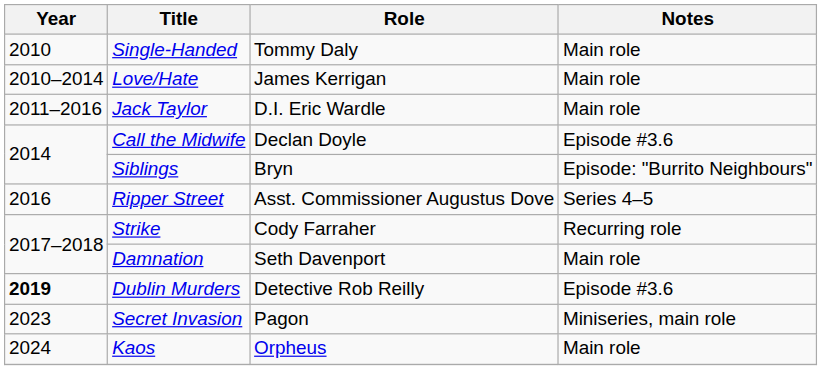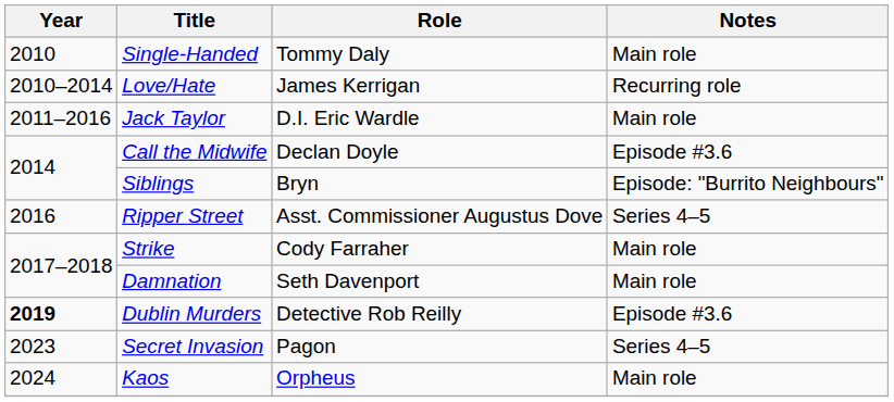 <table class = "wikitable sortable">
 <tr>
 <th>Year</th>
 <th>Title</th>
 <th>Role</th>
 <th class = "unsortable">Notes</th>
 </tr>
 <tr>
 <td>2010</td>
 <td><em><a href='#'>Single-Handed</a></em></td>
 <td>Tommy Daly</td>
 <td>Main role</td>
 </tr>
 <tr>
 <td>2010–2014</td>
 <td><em><a href='#'>Love/Hate</a></em></td>
 <td>James Kerrigan</td>
-<td>Main role</td>
+<td>Recurring role</td>
 </tr>
 <tr>
 <td>2011–2016</td>
 <td><em><a href='#'>Jack Taylor</a></em></td>
 <td>D.I. Eric Wardle</td>
 <td>Main role</td>
 </tr>
 <tr>
 <td rowspan="2">2014</td>
 <td><em><a href='#'>Call the Midwife</a></em></td>
 <td>Declan Doyle</td>
 <td>Episode #3.6</td>
 </tr>
 <tr>
 <td><em><a href='#'>Siblings</a></em></td>
 <td>Bryn</td>
 <td>Episode: "Burrito Neighbours"</td>
 </tr>
 <tr>
 <td>2016</td>
 <td><em><a href='#'>Ripper Street</a></em></td>
 <td>Asst. Commissioner Augustus Dove</td>
 <td>Series 4–5</td>
 </tr>
 <tr>
 <td rowspan="2">2017–2018</td>
 <td><em><a href='#'>Strike</a></em></td>
 <td>Cody Farraher</td>
-<td>Recurring role</td>
+<td>Main role</td>
 </tr>
 <tr>
 <td><em><a href='#'>Damnation</a></em></td>
 <td>Seth Davenport</td>
 <td>Main role</td>
 </tr>
 <tr>
 <td><strong>2019</strong></td>
 <td><em><a href='#'>Dublin Murders</a></em></td>
 <td>Detective Rob Reilly</td>
 <td>Episode #3.6</td>
 </tr>
 <tr>
 <td>2023</td>
 <td><em><a href='#'>Secret Invasion</a></em></td>
 <td>Pagon</td>
-<td>Miniseries, main role</td>
+<td>Series 4–5</td>
 </tr>
 <tr>
 <td>2024</td>
 <td><em><a href='#'>Kaos</a></em></td>
 <td><a href='#'>Orpheus</a></td>
 <td>Main role</td>
 </tr>
 <tr>
 </tr>
 </table>
